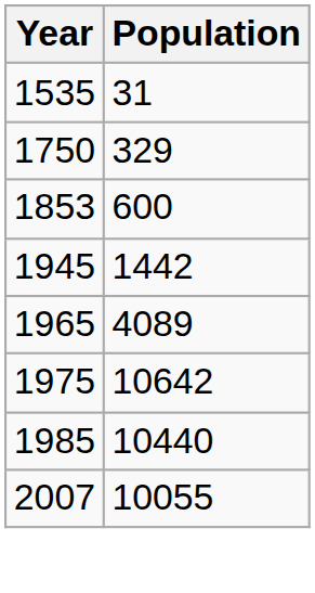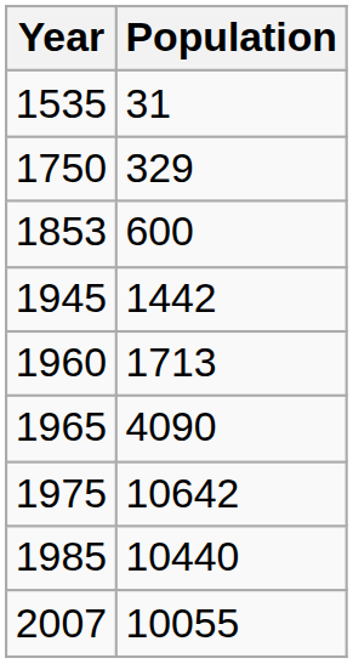 <table class="wikitable">
 <tr class="hintergrundfarbe5">
 <th>Year</th>
 <th>Population</th>
 </tr>
 <tr>
 <td>1535</td>
 <td>31</td>
 </tr>
 <tr>
 <td>1750</td>
 <td>329</td>
 </tr>
 <tr>
 <td>1853</td>
 <td>600</td>
 </tr>
 <tr>
 <td>1945</td>
 <td>1442</td>
 </tr>
 <tr>
+<td>1960</td>
+<td>1713</td>
+</tr>
+<tr>
 <td>1965</td>
-<td>4089</td>
+<td>4090</td>
 </tr>
 <tr>
 <td>1975</td>
 <td>10642</td>
 </tr>
 <tr>
 <td>1985</td>
 <td>10440</td>
 </tr>
 <tr>
 <td>2007</td>
 <td>10055</td>
 </tr>
 </table>
